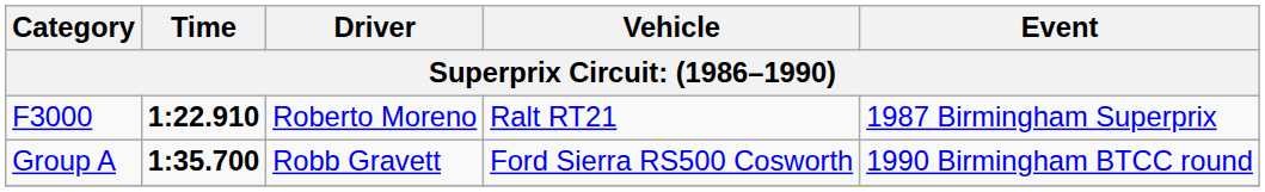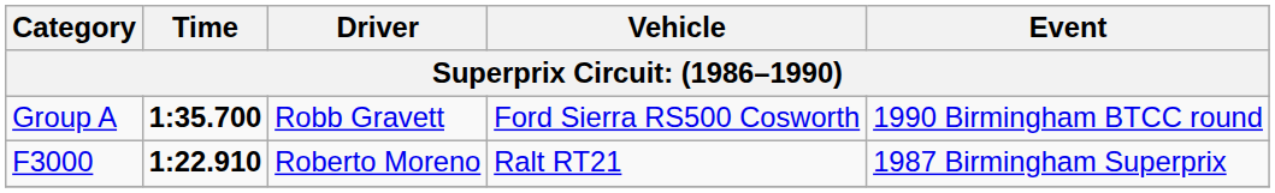 <table class=wikitable>
 <tr>
 <th>Category</th>
 <th>Time</th>
 <th>Driver</th>
 <th>Vehicle</th>
 <th>Event</th>
 </tr>
 <tr>
 <th colspan=5>Superprix Circuit:  (1986–1990)</th>
 </tr>
 <tr>
+<td><a href='#'>Group A</a></td>
+<td><strong>1:35.700</strong></td>
+<td><a href='#'>Robb Gravett</a></td>
+<td><a href='#'>Ford Sierra RS500 Cosworth</a></td>
+<td><a href='#'>1990 Birmingham BTCC round</a></td>
+</tr>
+<tr>
 <td><a href='#'>F3000</a></td>
 <td><strong>1:22.910</strong></td>
 <td><a href='#'>Roberto Moreno</a></td>
 <td><a href='#'>Ralt RT21</a></td>
 <td><a href='#'>1987 Birmingham Superprix</a></td>
 </tr>
 <tr>
-<td><a href='#'>Group A</a></td>
-<td><strong>1:35.700</strong></td>
-<td><a href='#'>Robb Gravett</a></td>
-<td><a href='#'>Ford Sierra RS500 Cosworth</a></td>
-<td><a href='#'>1990 Birmingham BTCC round</a></td>
-</tr>
-<tr>
 </tr>
 </table>
